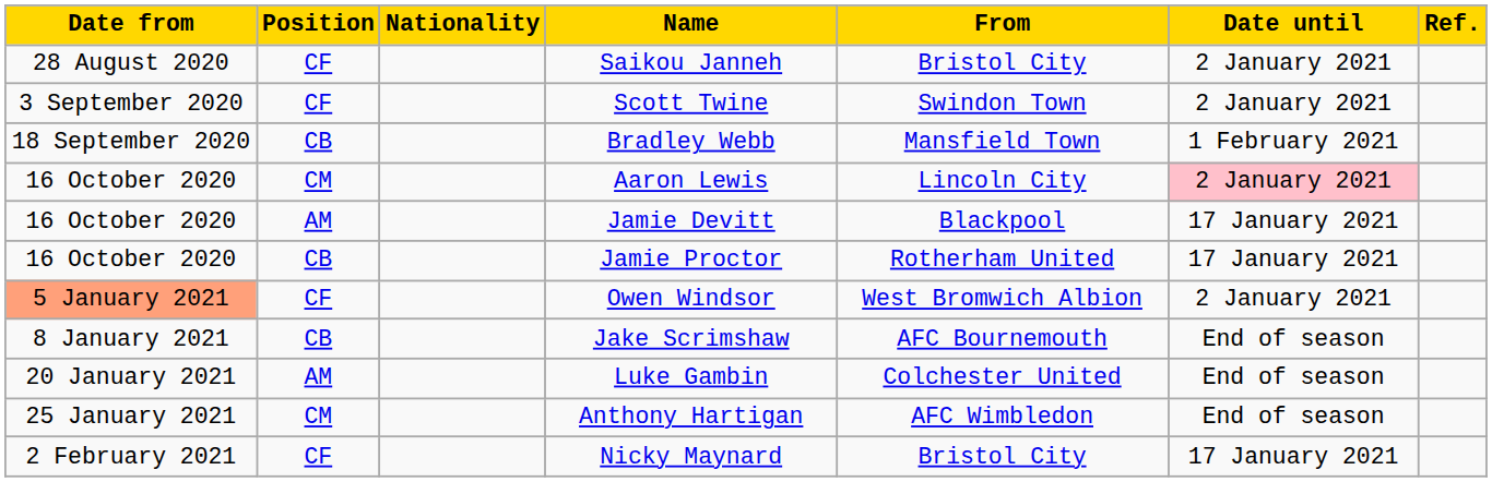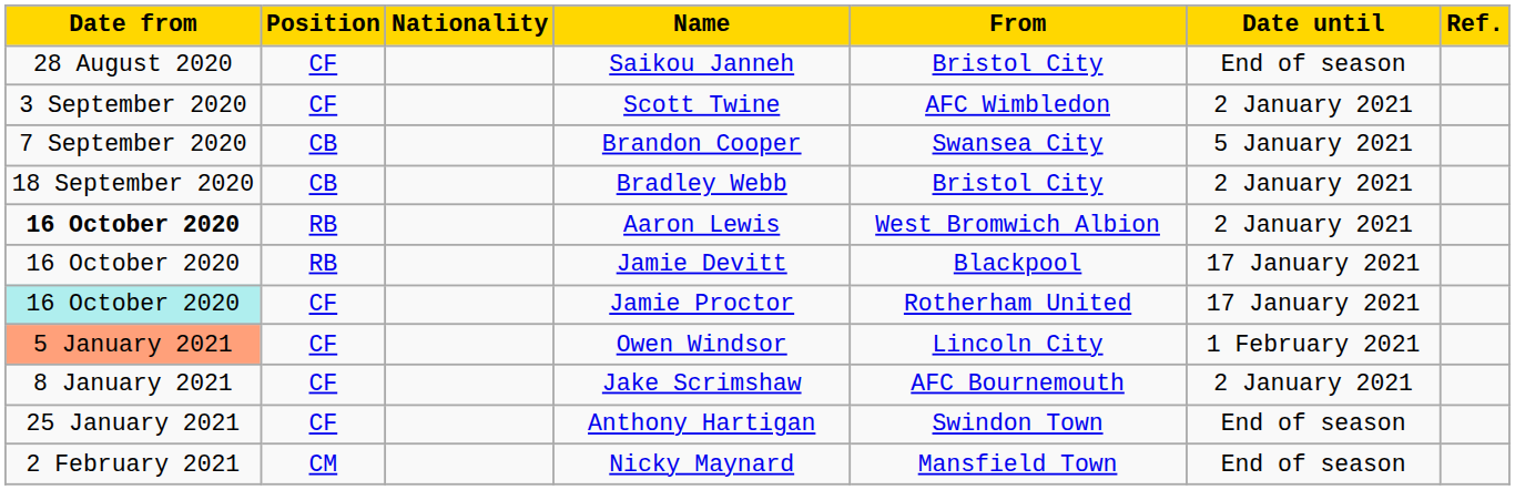 <table class="wikitable"  style="text-align:center; font-size:90%; ">
 <tr>
 <th style="background:#FFD700; color:black; width:120px;">Date from</th>
 <th style="background:#FFD700; color:black; width:50px;">Position</th>
 <th style="background:#FFD700; color:black; width:50px;">Nationality</th>
 <th style="background:#FFD700; color:black; width:140px;">Name</th>
 <th style="background:#FFD700; color:black; width:160px;">From</th>
 <th style="background:#FFD700; color:black; width:120px;">Date until</th>
 <th style="background:#FFD700; color:black; width:25px;">Ref.</th>
 </tr>
 <tr>
 <td>28 August 2020</td>
 <td><a href='#'>CF</a></td>
 <td></td>
 <td><a href='#'>Saikou Janneh</a></td>
 <td> <a href='#'>Bristol City</a></td>
-<td>2 January 2021</td>
+<td>End of season</td>
 <td></td>
 </tr>
 <tr>
 <td>3 September 2020</td>
 <td><a href='#'>CF</a></td>
 <td></td>
 <td><a href='#'>Scott Twine</a></td>
-<td> <a href='#'>Swindon Town</a></td>
+<td> <a href='#'>AFC Wimbledon</a></td>
 <td>2 January 2021</td>
+<td></td>
+</tr>
+<tr>
+<td>7 September 2020</td>
+<td><a href='#'>CB</a></td>
+<td></td>
+<td><a href='#'>Brandon Cooper</a></td>
+<td> <a href='#'>Swansea City</a></td>
+<td>5 January 2021</td>
 <td></td>
 </tr>
 <tr>
 <td>18 September 2020</td>
 <td><a href='#'>CB</a></td>
 <td></td>
 <td><a href='#'>Bradley Webb</a></td>
-<td> <a href='#'>Mansfield Town</a></td>
-<td>1 February 2021</td>
+<td> <a href='#'>Bristol City</a></td>
+<td>2 January 2021</td>
+<td></td>
+</tr>
+<tr>
+<td><strong>16 October 2020</strong></td>
+<td><a href='#'>RB</a></td>
+<td></td>
+<td><a href='#'>Aaron Lewis</a></td>
+<td> <a href='#'>West Bromwich Albion</a></td>
+<td>2 January 2021</td>
 <td></td>
 </tr>
 <tr>
 <td>16 October 2020</td>
-<td><a href='#'>CM</a></td>
-<td></td>
-<td><a href='#'>Aaron Lewis</a></td>
-<td> <a href='#'>Lincoln City</a></td>
-<td style="background: pink;">2 January 2021</td>
-<td></td>
-</tr>
-<tr>
-<td>16 October 2020</td>
-<td><a href='#'>AM</a></td>
+<td><a href='#'>RB</a></td>
 <td></td>
 <td><a href='#'>Jamie Devitt</a></td>
 <td> <a href='#'>Blackpool</a></td>
 <td>17 January 2021</td>
 <td></td>
 </tr>
 <tr>
-<td>16 October 2020</td>
-<td><a href='#'>CB</a></td>
+<td style="background: paleturquoise;">16 October 2020</td>
+<td><a href='#'>CF</a></td>
 <td></td>
 <td><a href='#'>Jamie Proctor</a></td>
 <td> <a href='#'>Rotherham United</a></td>
 <td>17 January 2021</td>
 <td></td>
 </tr>
 <tr>
 <td style="background: lightsalmon;">5 January 2021</td>
 <td><a href='#'>CF</a></td>
 <td></td>
 <td><a href='#'>Owen Windsor</a></td>
-<td> <a href='#'>West Bromwich Albion</a></td>
+<td> <a href='#'>Lincoln City</a></td>
+<td>1 February 2021</td>
+<td></td>
+</tr>
+<tr>
+<td>8 January 2021</td>
+<td><a href='#'>CF</a></td>
+<td></td>
+<td><a href='#'>Jake Scrimshaw</a></td>
+<td> <a href='#'>AFC Bournemouth</a></td>
 <td>2 January 2021</td>
 <td></td>
 </tr>
 <tr>
-<td>8 January 2021</td>
-<td><a href='#'>CB</a></td>
-<td></td>
-<td><a href='#'>Jake Scrimshaw</a></td>
-<td> <a href='#'>AFC Bournemouth</a></td>
-<td>End of season</td>
-<td></td>
-</tr>
-<tr>
-<td>20 January 2021</td>
-<td><a href='#'>AM</a></td>
-<td></td>
-<td><a href='#'>Luke Gambin</a></td>
-<td> <a href='#'>Colchester United</a></td>
-<td>End of season</td>
-<td></td>
-</tr>
-<tr>
 <td>25 January 2021</td>
-<td><a href='#'>CM</a></td>
+<td><a href='#'>CF</a></td>
 <td></td>
 <td><a href='#'>Anthony Hartigan</a></td>
-<td> <a href='#'>AFC Wimbledon</a></td>
+<td> <a href='#'>Swindon Town</a></td>
 <td>End of season</td>
 <td></td>
 </tr>
 <tr>
 <td>2 February 2021</td>
-<td><a href='#'>CF</a></td>
+<td><a href='#'>CM</a></td>
 <td></td>
 <td><a href='#'>Nicky Maynard</a></td>
-<td> <a href='#'>Bristol City</a></td>
-<td>17 January 2021</td>
+<td> <a href='#'>Mansfield Town</a></td>
+<td>End of season</td>
 <td></td>
 </tr>
 </table>
